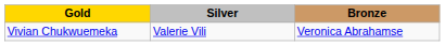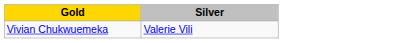 <table class="wikitable" style="text-align:left">
 <tr align="center">
 <td width=200 bgcolor=gold><strong>Gold</strong></td>
 <td width=200 bgcolor=silver><strong>Silver</strong></td>
-<td width=200 bgcolor=CC9966><strong>Bronze</strong></td>
 </tr>
 <tr>
 <td><a href='#'>Vivian Chukwuemeka</a><br><em></em></td>
 <td><a href='#'>Valerie Vili</a><br><em></em></td>
-<td><a href='#'>Veronica Abrahamse</a><br><em></em></td>
 </tr>
 </table>
